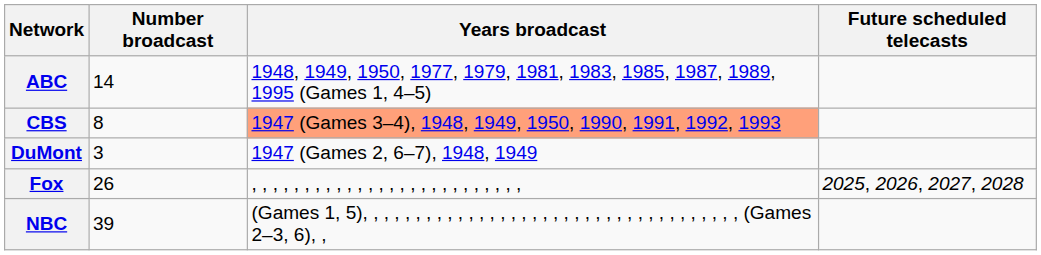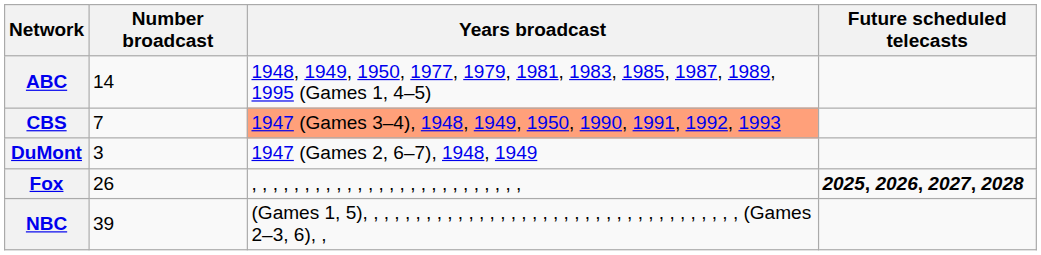 <table class="wikitable sortable plainrowheaders">
 <tr>
 <th scope="row">Network</th>
 <th scope="row">Number broadcast</th>
 <th scope="row">Years broadcast</th>
 <th scope="row">Future scheduled telecasts</th>
 </tr>
 <tr>
 <th scope="row"><a href='#'>ABC</a></th>
 <td>14</td>
 <td><a href='#'>1948</a>, <a href='#'>1949</a>, <a href='#'>1950</a>, <a href='#'>1977</a>, <a href='#'>1979</a>, <a href='#'>1981</a>, <a href='#'>1983</a>, <a href='#'>1985</a>, <a href='#'>1987</a>, <a href='#'>1989</a>, <a href='#'>1995</a> (Games 1, 4–5)</td>
 <td></td>
 </tr>
 <tr>
 <th scope="row"><a href='#'>CBS</a></th>
-<td>8</td>
+<td>7</td>
 <td style="background: lightsalmon;"><a href='#'>1947</a> (Games 3–4), <a href='#'>1948</a>, <a href='#'>1949</a>, <a href='#'>1950</a>, <a href='#'>1990</a>, <a href='#'>1991</a>, <a href='#'>1992</a>, <a href='#'>1993</a></td>
 <td></td>
 </tr>
 <tr>
 <th scope="row"><a href='#'>DuMont</a></th>
 <td>3</td>
 <td><a href='#'>1947</a> (Games 2, 6–7), <a href='#'>1948</a>, <a href='#'>1949</a></td>
 <td></td>
 </tr>
 <tr>
 <th scope="row"><a href='#'>Fox</a></th>
 <td>26</td>
 <td>, , , , , , , , , , , , , , , , , , , , , , , , , , </td>
-<td><em>2025</em>, <em>2026</em>, <em>2027</em>, <em>2028</em></td>
+<td><strong><em>2025</em>, <em>2026</em>, <em>2027</em>, <em>2028</em></strong></td>
 </tr>
 <tr>
 <th scope="row"><a href='#'>NBC</a></th>
 <td>39</td>
 <td> (Games 1, 5), , , , , , , , , , , , , , , , , , , , , , , , , , , , , , , , , , , ,  (Games 2–3, 6), , </td>
 <td></td>
 </tr>
 </table>
